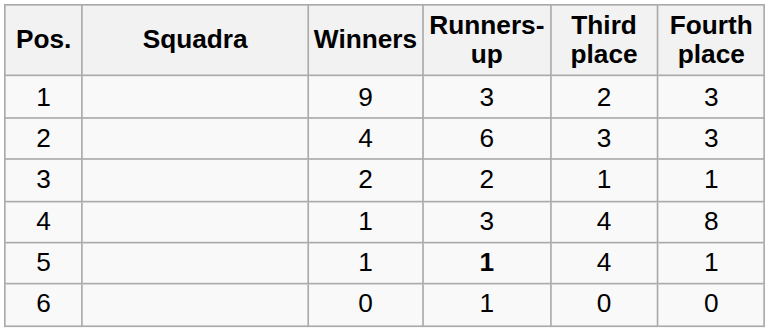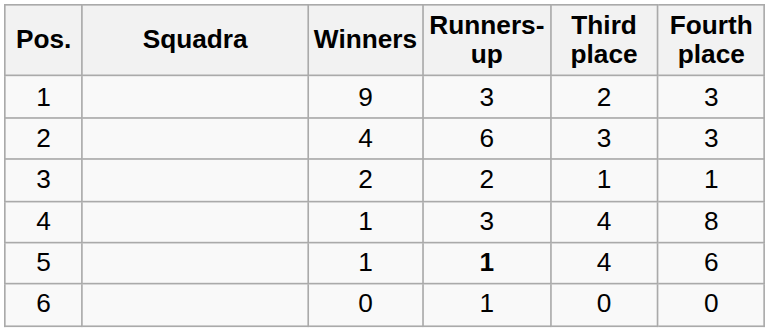 <table class="wikitable" style="text-align:center;">
 <tr>
 <th width=40>Pos.</th>
 <th width=130>Squadra</th>
 <th width=58>Winners</th>
 <th width=58>Runners-up</th>
 <th width=58>Third place</th>
 <th width=58>Fourth place</th>
 </tr>
 <tr>
 <td>1</td>
 <td></td>
 <td>9</td>
 <td>3</td>
 <td>2</td>
 <td>3</td>
 </tr>
 <tr>
 <td>2</td>
 <td></td>
 <td>4</td>
 <td>6</td>
 <td>3</td>
 <td>3</td>
 </tr>
 <tr>
 <td>3</td>
 <td></td>
 <td>2</td>
 <td>2</td>
 <td>1</td>
 <td>1</td>
 </tr>
 <tr>
 <td>4</td>
 <td></td>
 <td>1</td>
 <td>3</td>
 <td>4</td>
 <td>8</td>
 </tr>
 <tr>
 <td>5</td>
 <td></td>
 <td>1</td>
 <td><strong>1</strong></td>
 <td>4</td>
-<td>1</td>
+<td>6</td>
 </tr>
 <tr>
 <td>6</td>
 <td></td>
 <td>0</td>
 <td>1</td>
 <td>0</td>
 <td>0</td>
 </tr>
 </table>
